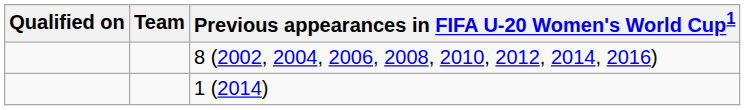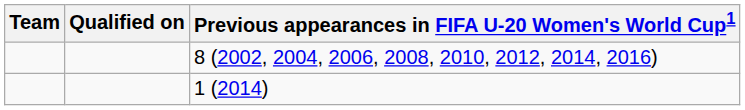 <table class="wikitable sortable">
 <tr>
+<th>Team</th>
 <th>Qualified on</th>
-<th>Team</th>
 <th data-sort-type="number">Previous appearances in <a href='#'>FIFA U-20 Women's World Cup</a><sup><strong><a href='#'>1</a></strong></sup></th>
 </tr>
 <tr>
 <td></td>
 <td></td>
 <td>8 (<a href='#'>2002</a>, <a href='#'>2004</a>, <a href='#'>2006</a>, <a href='#'>2008</a>, <a href='#'>2010</a>, <a href='#'>2012</a>, <a href='#'>2014</a>, <a href='#'>2016</a>)</td>
 </tr>
 <tr>
 <td></td>
 <td></td>
 <td>1 (<a href='#'>2014</a>)</td>
 </tr>
 </table>
